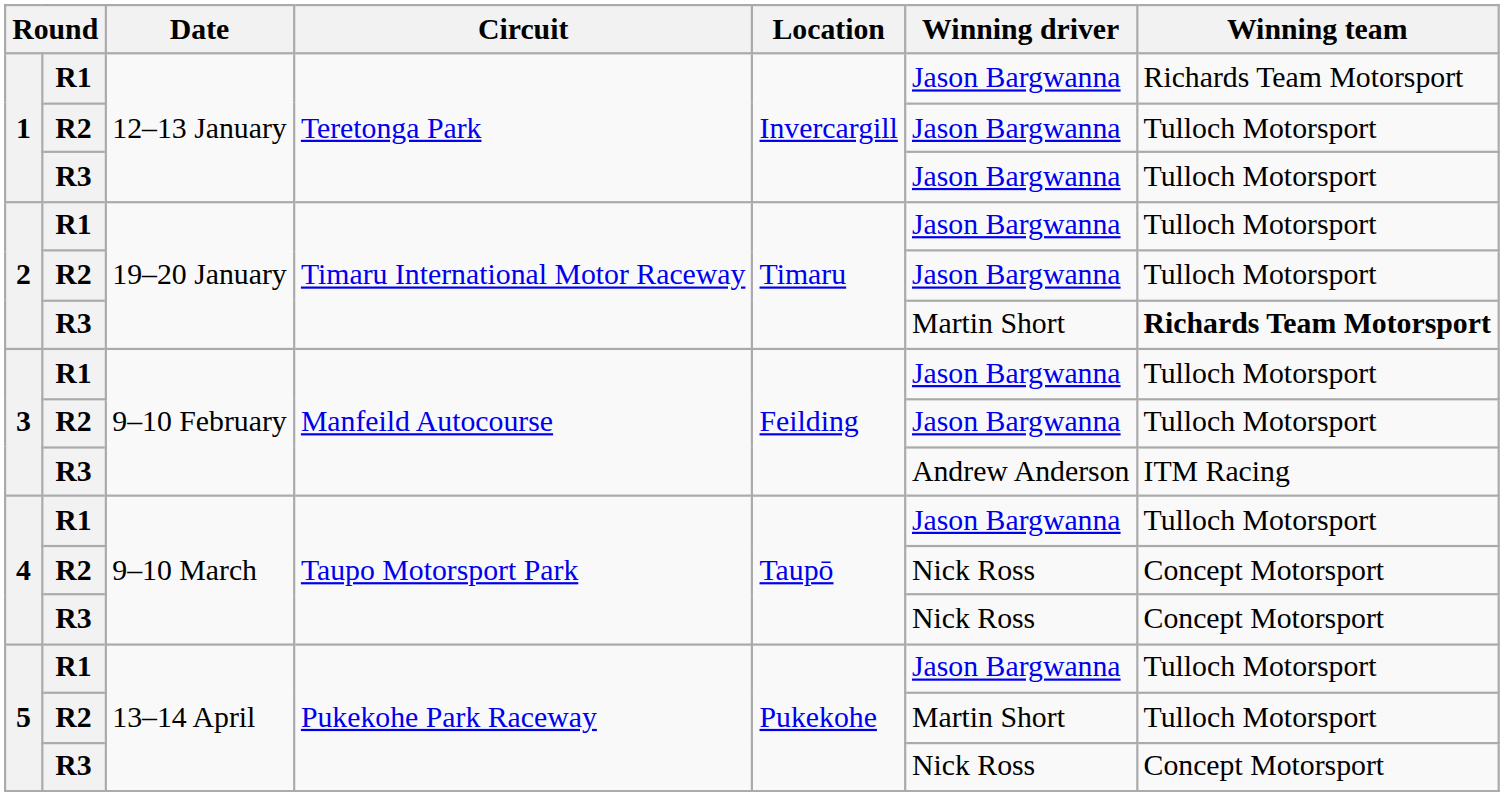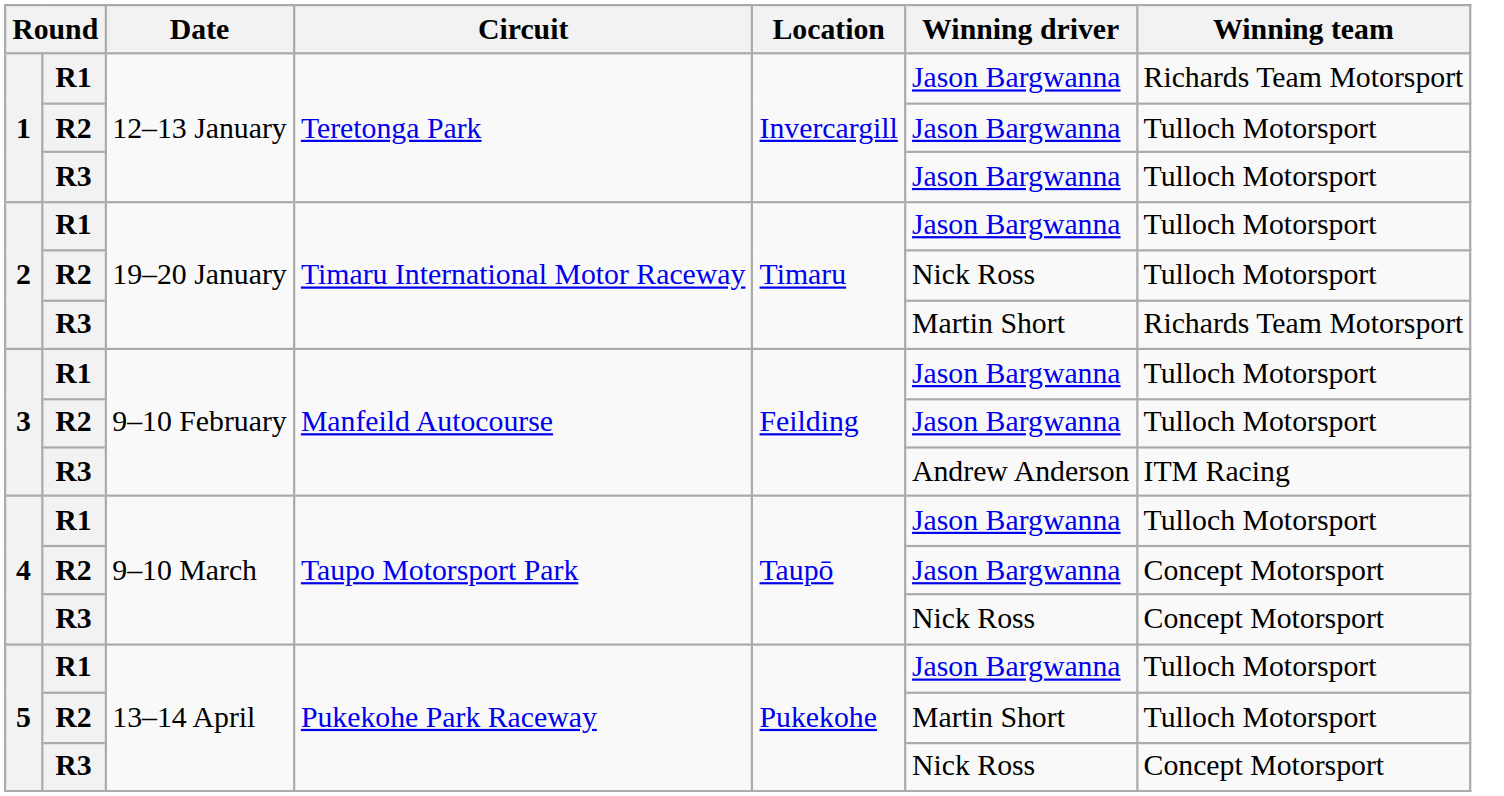 <table class="wikitable" style="font-size: 85%">
 <tr>
 <th colspan=2>Round</th>
 <th>Date</th>
 <th>Circuit</th>
 <th>Location</th>
 <th>Winning driver</th>
 <th>Winning team</th>
 </tr>
 <tr>
 <th rowspan=3>1</th>
 <th>R1</th>
 <td rowspan=3>12–13 January</td>
 <td rowspan=3><a href='#'>Teretonga Park</a></td>
 <td rowspan=3><a href='#'>Invercargill</a></td>
 <td> <a href='#'>Jason Bargwanna</a></td>
 <td>Richards Team Motorsport</td>
 </tr>
 <tr>
 <th>R2</th>
 <td> <a href='#'>Jason Bargwanna</a></td>
 <td>Tulloch Motorsport</td>
 </tr>
 <tr>
 <th>R3</th>
 <td> <a href='#'>Jason Bargwanna</a></td>
 <td>Tulloch Motorsport</td>
 </tr>
 <tr>
 <th rowspan=3>2</th>
 <th>R1</th>
 <td rowspan=3>19–20 January</td>
 <td rowspan=3><a href='#'>Timaru International Motor Raceway</a></td>
 <td rowspan=3><a href='#'>Timaru</a></td>
 <td> <a href='#'>Jason Bargwanna</a></td>
 <td>Tulloch Motorsport</td>
 </tr>
 <tr>
 <th>R2</th>
-<td> <a href='#'>Jason Bargwanna</a></td>
+<td> Nick Ross</td>
 <td>Tulloch Motorsport</td>
 </tr>
 <tr>
 <th>R3</th>
 <td> Martin Short</td>
-<td><strong>Richards Team Motorsport</strong></td>
+<td>Richards Team Motorsport</td>
 </tr>
 <tr>
 <th rowspan=3>3</th>
 <th>R1</th>
 <td rowspan=3>9–10 February</td>
 <td rowspan=3><a href='#'>Manfeild Autocourse</a></td>
 <td rowspan=3><a href='#'>Feilding</a></td>
 <td> <a href='#'>Jason Bargwanna</a></td>
 <td>Tulloch Motorsport</td>
 </tr>
 <tr>
 <th>R2</th>
 <td> <a href='#'>Jason Bargwanna</a></td>
 <td>Tulloch Motorsport</td>
 </tr>
 <tr>
 <th>R3</th>
 <td> Andrew Anderson</td>
 <td>ITM Racing</td>
 </tr>
 <tr>
 <th rowspan=3>4</th>
 <th>R1</th>
 <td rowspan=3>9–10 March</td>
 <td rowspan=3><a href='#'>Taupo Motorsport Park</a></td>
 <td rowspan=3><a href='#'>Taupō</a></td>
 <td> <a href='#'>Jason Bargwanna</a></td>
 <td>Tulloch Motorsport</td>
 </tr>
 <tr>
 <th>R2</th>
-<td> Nick Ross</td>
+<td> <a href='#'>Jason Bargwanna</a></td>
 <td>Concept Motorsport</td>
 </tr>
 <tr>
 <th>R3</th>
 <td> Nick Ross</td>
 <td>Concept Motorsport</td>
 </tr>
 <tr>
 <th rowspan=3>5</th>
 <th>R1</th>
 <td rowspan=3>13–14 April</td>
 <td rowspan=3><a href='#'>Pukekohe Park Raceway</a></td>
 <td rowspan=3><a href='#'>Pukekohe</a></td>
 <td> <a href='#'>Jason Bargwanna</a></td>
 <td>Tulloch Motorsport</td>
 </tr>
 <tr>
 <th>R2</th>
 <td> Martin Short</td>
 <td>Tulloch Motorsport</td>
 </tr>
 <tr>
 <th>R3</th>
 <td> Nick Ross</td>
 <td>Concept Motorsport</td>
 </tr>
 <tr>
 </tr>
 </table>
